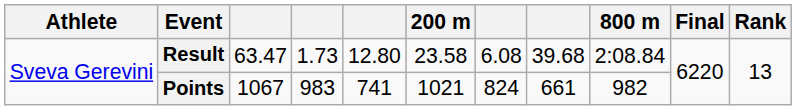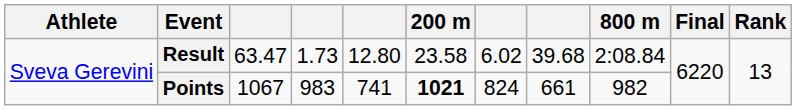 <table class="wikitable" style="text-align:center; font-size:90%">
 <tr>
 <th>Athlete</th>
 <th>Event</th>
 <th></th>
 <th></th>
 <th></th>
 <th>200 m</th>
 <th></th>
 <th></th>
 <th>800 m</th>
 <th>Final</th>
 <th>Rank</th>
 </tr>
 <tr align="center">
 <td rowspan=2 align=left><a href='#'>Sveva Gerevini</a></td>
 <th style=font-size:95%>Result</th>
 <td>63.47</td>
 <td>1.73</td>
 <td>12.80 <strong></strong></td>
 <td>23.58 <strong></strong></td>
-<td>6.08</td>
+<td>6.02</td>
 <td>39.68</td>
 <td>2:08.84 <strong></strong></td>
 <td rowspan="2">6220</td>
 <td rowspan="2">13</td>
 </tr>
 <tr>
 <th style=font-size:95%>Points</th>
 <td>1067</td>
 <td>983</td>
 <td>741</td>
-<td>1021</td>
+<td><strong>1021</strong></td>
 <td>824</td>
 <td>661</td>
 <td>982</td>
 </tr>
 </table>
